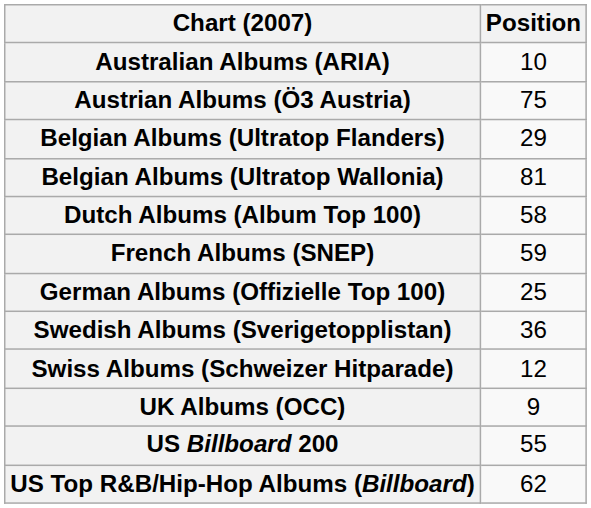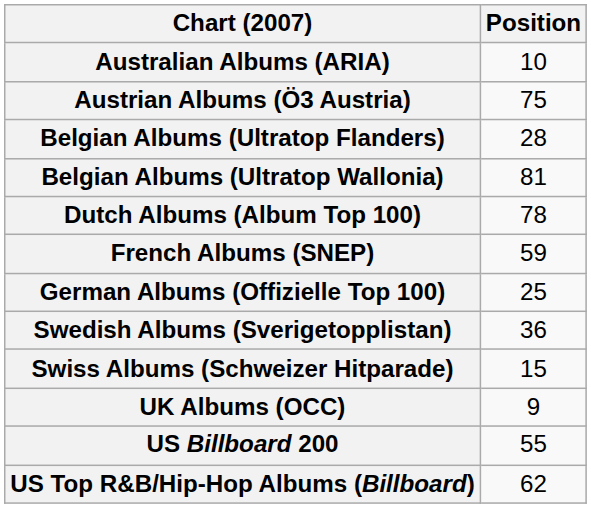 <table class="wikitable sortable plainrowheaders" style="text-align:center;">
 <tr>
 <th>Chart (2007)</th>
 <th>Position</th>
 </tr>
 <tr>
 <th scope="row">Australian Albums (ARIA)</th>
 <td style="text-align:center;">10</td>
 </tr>
 <tr>
 <th scope="row">Austrian Albums (Ö3 Austria)</th>
 <td style="text-align:center;">75</td>
 </tr>
 <tr>
 <th scope="row">Belgian Albums (Ultratop Flanders)</th>
-<td style="text-align:center;">29</td>
+<td style="text-align:center;">28</td>
 </tr>
 <tr>
 <th scope="row">Belgian Albums (Ultratop Wallonia)</th>
 <td style="text-align:center;">81</td>
 </tr>
 <tr>
 <th scope="row">Dutch Albums (Album Top 100)</th>
-<td style="text-align:center;">58</td>
+<td style="text-align:center;">78</td>
 </tr>
 <tr>
 <th scope="row">French Albums (SNEP)</th>
 <td style="text-align:center;">59</td>
 </tr>
 <tr>
 <th scope="row">German Albums (Offizielle Top 100)</th>
 <td style="text-align:center;">25</td>
 </tr>
 <tr>
 <th scope="row">Swedish Albums (Sverigetopplistan)</th>
 <td style="text-align:center;">36</td>
 </tr>
 <tr>
 <th scope="row">Swiss Albums (Schweizer Hitparade)</th>
-<td style="text-align:center;">12</td>
+<td style="text-align:center;">15</td>
 </tr>
 <tr>
 <th scope="row">UK Albums (OCC)</th>
 <td style="text-align:center;">9</td>
 </tr>
 <tr>
 <th scope="row">US <em>Billboard</em> 200</th>
 <td style="text-align:center;">55</td>
 </tr>
 <tr>
 <th scope="row">US Top R&B/Hip-Hop Albums (<em>Billboard</em>)</th>
 <td style="text-align:center;">62</td>
 </tr>
 </table>
